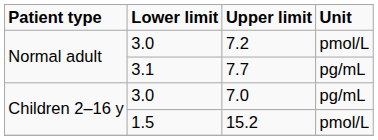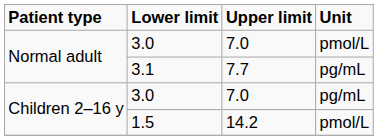 <table class="wikitable">
 <tr>
 <td><strong>Patient type</strong></td>
 <td><strong>Lower limit</strong></td>
 <td><strong>Upper limit</strong></td>
 <td><strong>Unit</strong></td>
 </tr>
 <tr>
 <td rowspan=2>Normal adult</td>
 <td>3.0</td>
-<td>7.2</td>
+<td>7.0</td>
 <td>pmol/L</td>
 </tr>
 <tr>
 <td>3.1</td>
 <td>7.7</td>
 <td>pg/mL</td>
 </tr>
 <tr>
 <td rowspan=2>Children 2–16 y</td>
 <td>3.0</td>
 <td>7.0</td>
 <td>pg/mL</td>
 </tr>
 <tr>
 <td>1.5</td>
-<td>15.2</td>
+<td>14.2</td>
 <td>pmol/L</td>
 </tr>
 <tr>
 </tr>
 </table>
